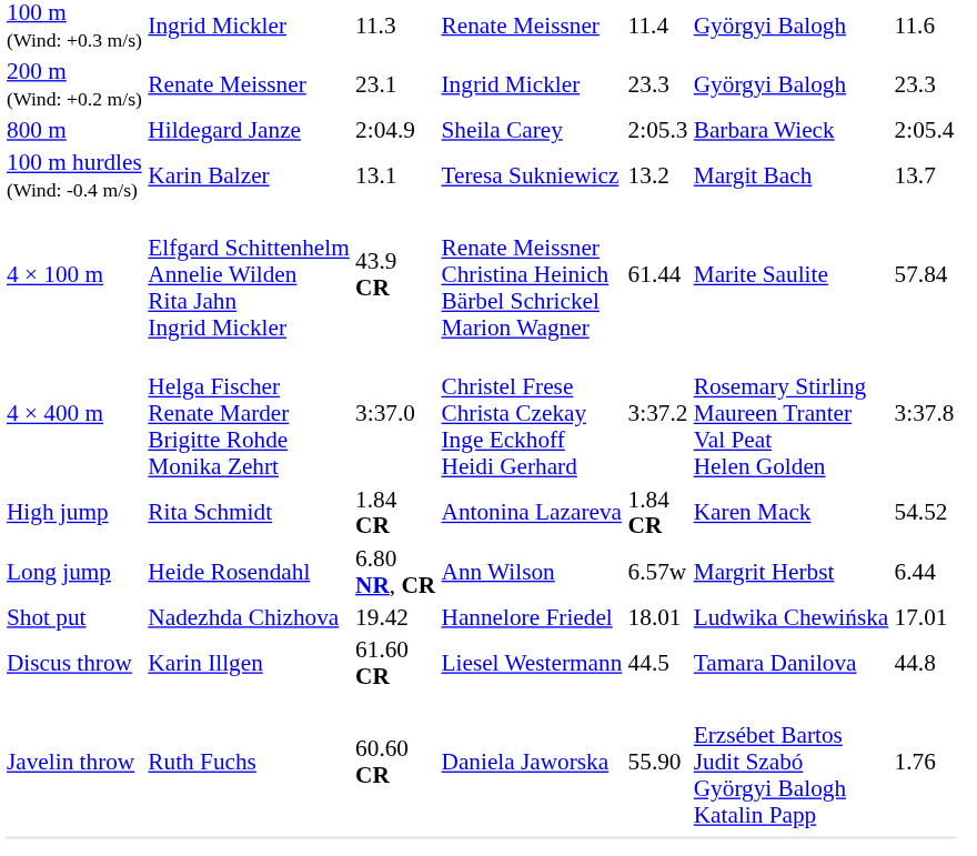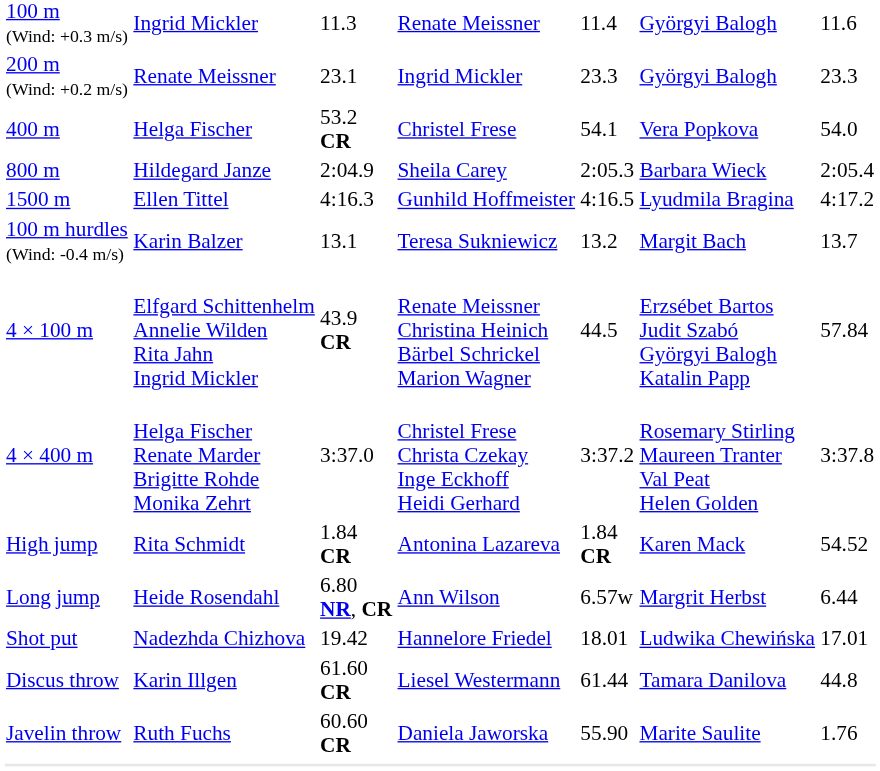 <table>
 <tr>
 <td><a href='#'>100 m</a><br><small>(Wind: +0.3 m/s)</small></td>
 <td><a href='#'>Ingrid Mickler</a><br></td>
 <td>11.3</td>
 <td><a href='#'>Renate Meissner</a><br></td>
 <td>11.4</td>
 <td><a href='#'>Györgyi Balogh</a><br></td>
 <td>11.6</td>
 </tr>
 <tr>
 <td><a href='#'>200 m</a><br><small>(Wind: +0.2 m/s)</small></td>
 <td><a href='#'>Renate Meissner</a><br></td>
 <td>23.1</td>
 <td><a href='#'>Ingrid Mickler</a><br></td>
 <td>23.3</td>
 <td><a href='#'>Györgyi Balogh</a><br></td>
 <td>23.3</td>
 </tr>
 <tr>
+<td><a href='#'>400 m</a></td>
+<td><a href='#'>Helga Fischer</a><br></td>
+<td>53.2<br><strong>CR</strong></td>
+<td><a href='#'>Christel Frese</a><br></td>
+<td>54.1</td>
+<td><a href='#'>Vera Popkova</a><br></td>
+<td>54.0</td>
+</tr>
+<tr>
 <td><a href='#'>800 m</a></td>
 <td><a href='#'>Hildegard Janze</a><br></td>
 <td>2:04.9</td>
 <td><a href='#'>Sheila Carey</a><br></td>
 <td>2:05.3</td>
 <td><a href='#'>Barbara Wieck</a><br></td>
 <td>2:05.4</td>
+</tr>
+<tr>
+<td><a href='#'>1500 m</a></td>
+<td><a href='#'>Ellen Tittel</a><br></td>
+<td>4:16.3</td>
+<td><a href='#'>Gunhild Hoffmeister</a><br></td>
+<td>4:16.5</td>
+<td><a href='#'>Lyudmila Bragina</a><br></td>
+<td>4:17.2</td>
 </tr>
 <tr>
 <td><a href='#'>100 m hurdles</a><br><small>(Wind: -0.4 m/s)</small></td>
 <td><a href='#'>Karin Balzer</a><br></td>
 <td>13.1</td>
 <td><a href='#'>Teresa Sukniewicz</a><br></td>
 <td>13.2</td>
 <td><a href='#'>Margit Bach</a><br></td>
 <td>13.7</td>
 </tr>
 <tr>
 <td><a href='#'>4 × 100 m</a></td>
 <td><br><a href='#'>Elfgard Schittenhelm</a><br><a href='#'>Annelie Wilden</a><br><a href='#'>Rita Jahn</a><br><a href='#'>Ingrid Mickler</a></td>
 <td>43.9<br><strong>CR</strong></td>
 <td><br><a href='#'>Renate Meissner</a><br><a href='#'>Christina Heinich</a><br><a href='#'>Bärbel Schrickel</a><br><a href='#'>Marion Wagner</a></td>
-<td>61.44</td>
-<td><a href='#'>Marite Saulite</a><br></td>
+<td>44.5</td>
+<td><br><a href='#'>Erzsébet Bartos</a><br><a href='#'>Judit Szabó</a><br><a href='#'>Györgyi Balogh</a><br><a href='#'>Katalin Papp</a></td>
 <td>57.84</td>
 </tr>
 <tr>
 <td><a href='#'>4 × 400 m</a></td>
 <td><br><a href='#'>Helga Fischer</a><br><a href='#'>Renate Marder</a><br><a href='#'>Brigitte Rohde</a><br><a href='#'>Monika Zehrt</a></td>
 <td>3:37.0</td>
 <td><br><a href='#'>Christel Frese</a><br><a href='#'>Christa Czekay</a><br><a href='#'>Inge Eckhoff</a><br><a href='#'>Heidi Gerhard</a></td>
 <td>3:37.2</td>
 <td><br><a href='#'>Rosemary Stirling</a><br><a href='#'>Maureen Tranter</a><br><a href='#'>Val Peat</a><br><a href='#'>Helen Golden</a></td>
 <td>3:37.8</td>
 </tr>
 <tr>
 <td><a href='#'>High jump</a></td>
 <td><a href='#'>Rita Schmidt</a><br></td>
 <td>1.84<br><strong>CR</strong></td>
 <td><a href='#'>Antonina Lazareva</a><br></td>
 <td>1.84<br><strong>CR</strong></td>
 <td><a href='#'>Karen Mack</a><br></td>
 <td>54.52</td>
 </tr>
 <tr>
 <td><a href='#'>Long jump</a></td>
 <td><a href='#'>Heide Rosendahl</a><br></td>
 <td>6.80<br><strong><a href='#'>NR</a></strong>, <strong>CR</strong></td>
 <td><a href='#'>Ann Wilson</a><br></td>
 <td>6.57w</td>
 <td><a href='#'>Margrit Herbst</a><br></td>
 <td>6.44</td>
 </tr>
 <tr>
 <td><a href='#'>Shot put</a></td>
 <td><a href='#'>Nadezhda Chizhova</a><br></td>
 <td>19.42</td>
 <td><a href='#'>Hannelore Friedel</a><br></td>
 <td>18.01</td>
 <td><a href='#'>Ludwika Chewińska</a><br></td>
 <td>17.01</td>
 </tr>
 <tr>
 <td><a href='#'>Discus throw</a></td>
 <td><a href='#'>Karin Illgen</a><br></td>
 <td>61.60<br><strong>CR</strong></td>
 <td><a href='#'>Liesel Westermann</a><br></td>
-<td>44.5</td>
+<td>61.44</td>
 <td><a href='#'>Tamara Danilova</a><br></td>
 <td>44.8</td>
 </tr>
 <tr>
 <td><a href='#'>Javelin throw</a></td>
 <td><a href='#'>Ruth Fuchs</a><br></td>
 <td>60.60<br><strong>CR</strong></td>
 <td><a href='#'>Daniela Jaworska</a><br></td>
 <td>55.90</td>
-<td><br><a href='#'>Erzsébet Bartos</a><br><a href='#'>Judit Szabó</a><br><a href='#'>Györgyi Balogh</a><br><a href='#'>Katalin Papp</a></td>
+<td><a href='#'>Marite Saulite</a><br></td>
 <td>1.76</td>
 </tr>
 <tr>
 </tr>
 <tr bgcolor= e8e8e8>
 <td colspan=7></td>
 </tr>
 </table>
